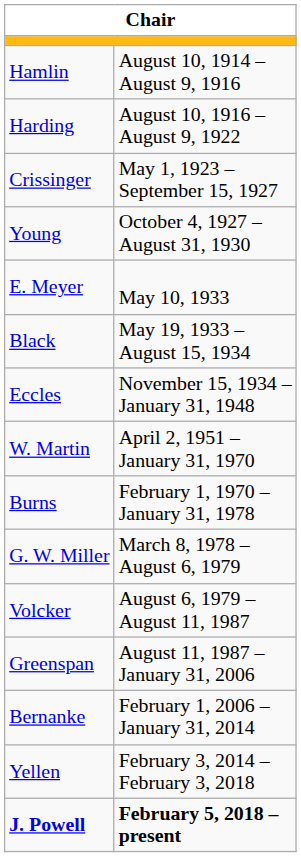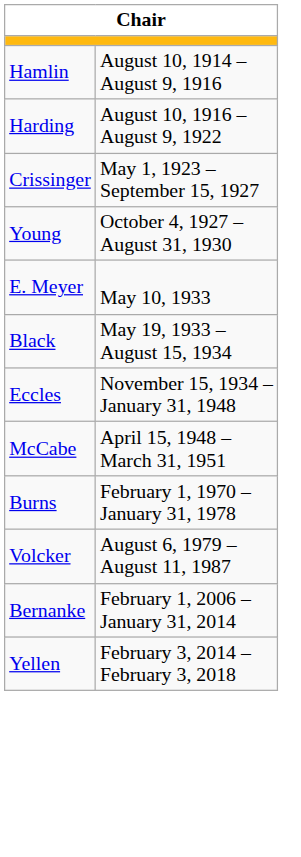 <table class="wikitable">
 <tr>
 <th colspan="2" style="background:#fff;">Chair</th>
 </tr>
 <tr>
 <td colspan="2" style="background: #FFB90F;"></td>
 </tr>
 <tr>
 <td><a href='#'>Hamlin</a></td>
 <td>August 10, 1914 –<br>August 9, 1916</td>
 </tr>
 <tr>
 <td><a href='#'>Harding</a></td>
 <td>August 10, 1916 –<br>August 9, 1922</td>
 </tr>
 <tr>
 <td><a href='#'>Crissinger</a></td>
 <td>May 1, 1923 –<br>September 15, 1927</td>
 </tr>
 <tr>
 <td><a href='#'>Young</a></td>
 <td>October 4, 1927 –<br>August 31, 1930</td>
 </tr>
 <tr>
 <td><a href='#'>E. Meyer</a></td>
 <td><br>May 10, 1933</td>
 </tr>
 <tr>
 <td><a href='#'>Black</a></td>
 <td>May 19, 1933 –<br>August 15, 1934</td>
 </tr>
 <tr>
 <td><a href='#'>Eccles</a></td>
 <td>November 15, 1934 –<br>January 31, 1948</td>
 </tr>
 <tr>
-<td><a href='#'>W. Martin</a></td>
-<td>April 2, 1951 –<br>January 31, 1970</td>
+<td><a href='#'>McCabe</a></td>
+<td>April 15, 1948 –<br>March 31, 1951</td>
 </tr>
 <tr>
 <td><a href='#'>Burns</a></td>
 <td>February 1, 1970 –<br>January 31, 1978</td>
 </tr>
 <tr>
-<td><a href='#'>G. W. Miller</a></td>
-<td>March 8, 1978 –<br>August 6, 1979</td>
-</tr>
-<tr>
 <td><a href='#'>Volcker</a></td>
 <td>August 6, 1979 –<br>August 11, 1987</td>
-</tr>
-<tr>
-<td><a href='#'>Greenspan</a></td>
-<td>August 11, 1987 –<br>January 31, 2006</td>
 </tr>
 <tr>
 <td><a href='#'>Bernanke</a></td>
 <td>February 1, 2006 –<br>January 31, 2014</td>
 </tr>
 <tr>
 <td><a href='#'>Yellen</a></td>
 <td>February 3, 2014 –<br>February 3, 2018</td>
 </tr>
-<tr>
-<td><strong><a href='#'>J. Powell</a></strong></td>
-<td><strong>February 5, 2018 –<br>present</strong></td>
-</tr>
 </table>
